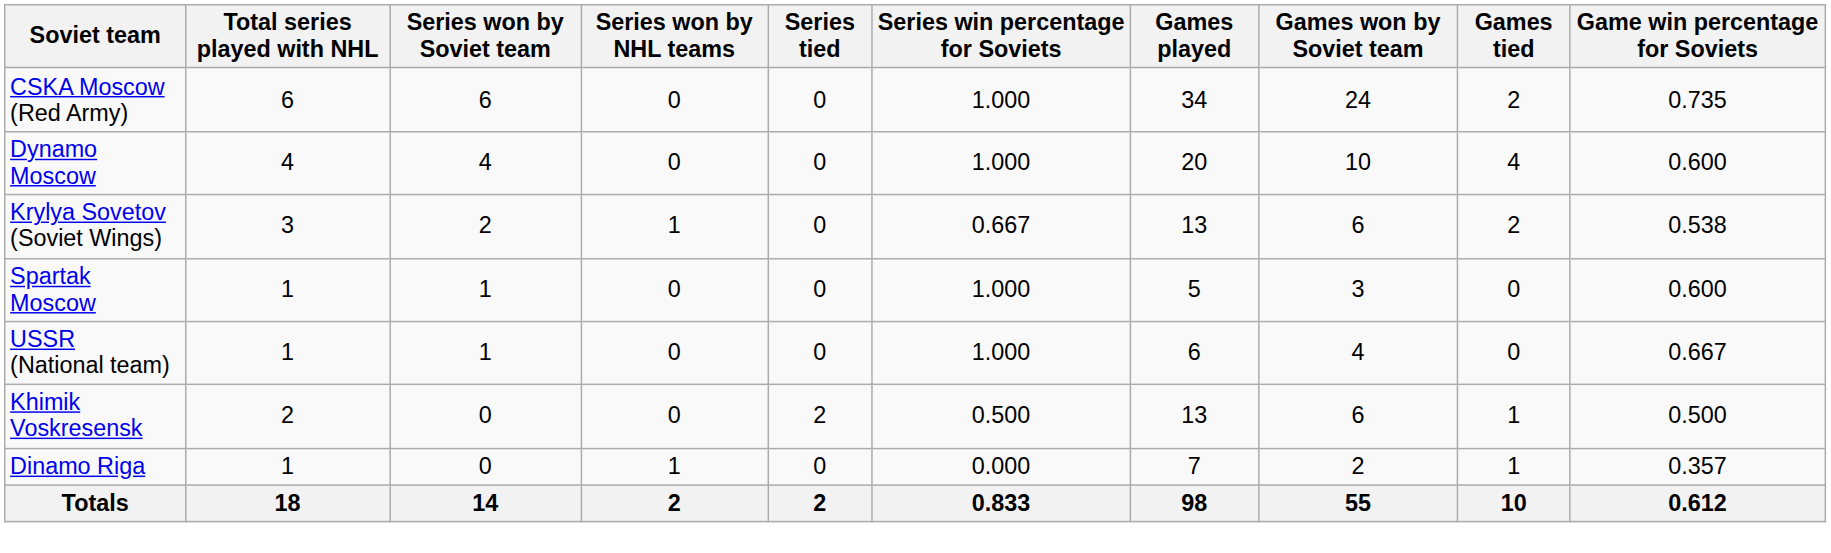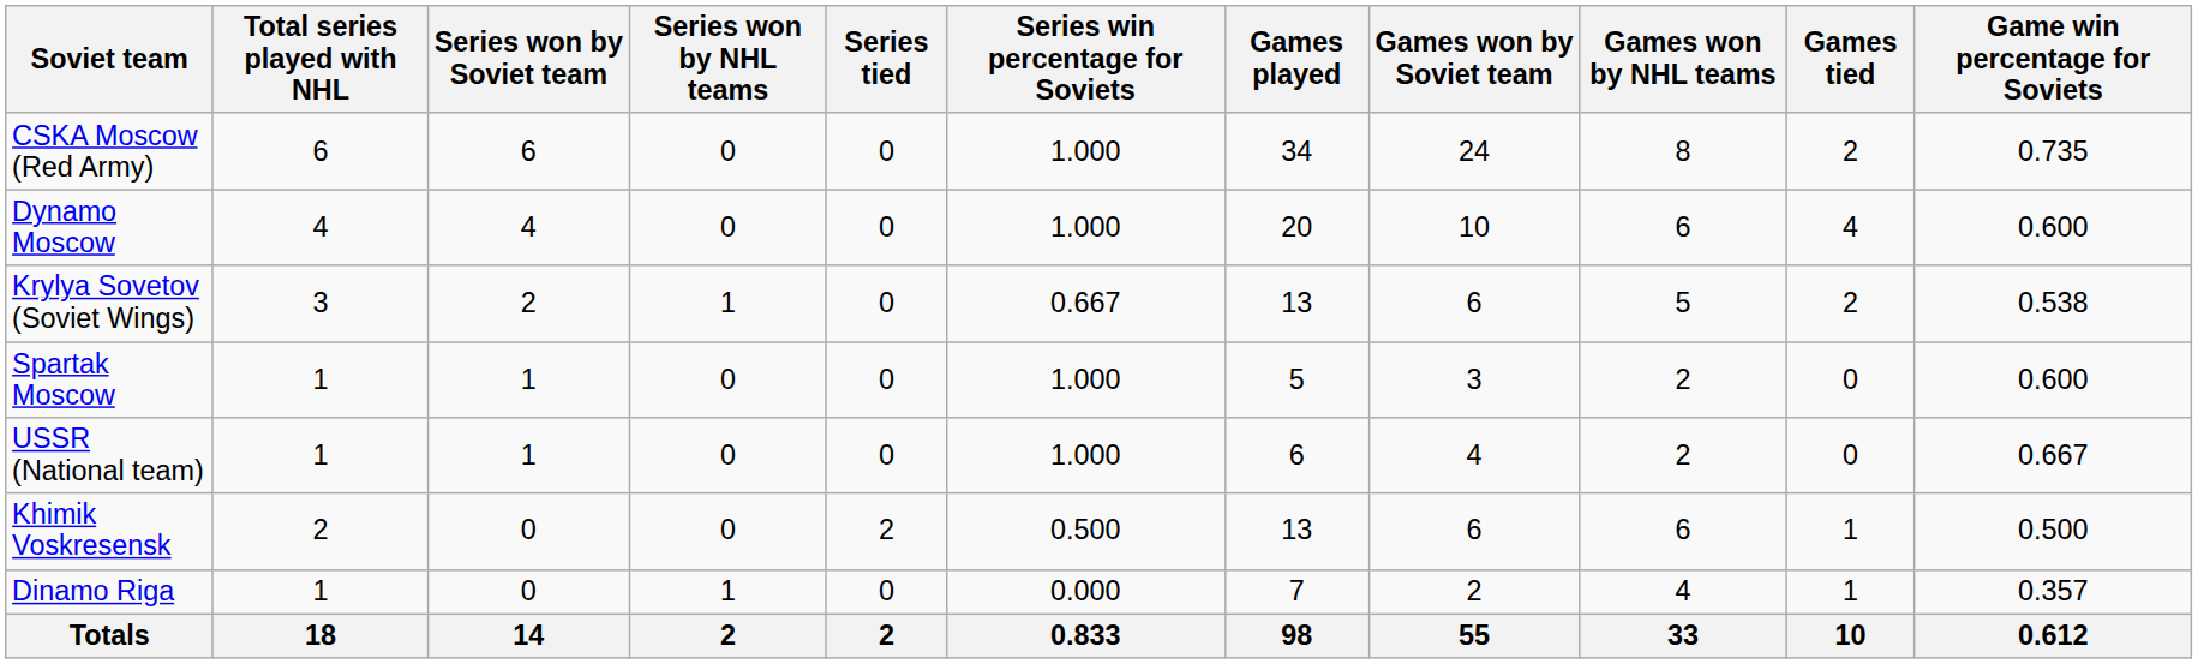 <table class="wikitable">
 <tr>
 <th>Soviet team</th>
 <th>Total series played with NHL</th>
 <th>Series won by Soviet team</th>
 <th>Series won by NHL teams</th>
 <th>Series tied</th>
 <th>Series win percentage for Soviets</th>
 <th>Games played</th>
 <th>Games won by Soviet team</th>
+<th>Games won by NHL teams</th>
 <th>Games tied</th>
 <th>Game win percentage for Soviets</th>
 </tr>
 <tr style="text-align:center;">
 <td align=left><a href='#'>CSKA Moscow</a><br>(Red Army)</td>
 <td>6</td>
 <td>6</td>
 <td>0</td>
 <td>0</td>
 <td>1.000</td>
 <td>34</td>
 <td>24</td>
+<td>8</td>
 <td>2</td>
 <td>0.735</td>
 </tr>
 <tr style="text-align:center;">
 <td align=left><a href='#'>Dynamo Moscow</a></td>
 <td>4</td>
 <td>4</td>
 <td>0</td>
 <td>0</td>
 <td>1.000</td>
 <td>20</td>
 <td>10</td>
+<td>6</td>
 <td>4</td>
 <td>0.600</td>
 </tr>
 <tr style="text-align:center;">
 <td align=left><a href='#'>Krylya Sovetov</a><br>(Soviet Wings)</td>
 <td>3</td>
 <td>2</td>
 <td>1</td>
 <td>0</td>
 <td>0.667</td>
 <td>13</td>
 <td>6</td>
+<td>5</td>
 <td>2</td>
 <td>0.538</td>
 </tr>
 <tr style="text-align:center;">
 <td align=left><a href='#'>Spartak Moscow</a></td>
 <td>1</td>
 <td>1</td>
 <td>0</td>
 <td>0</td>
 <td>1.000</td>
 <td>5</td>
 <td>3</td>
+<td>2</td>
 <td>0</td>
 <td>0.600</td>
 </tr>
 <tr style="text-align:center;">
 <td align=left><a href='#'>USSR</a><br>(National team)</td>
 <td>1</td>
 <td>1</td>
 <td>0</td>
 <td>0</td>
 <td>1.000</td>
 <td>6</td>
 <td>4</td>
+<td>2</td>
 <td>0</td>
 <td>0.667</td>
 </tr>
 <tr style="text-align:center;">
 <td align=left><a href='#'>Khimik Voskresensk</a></td>
 <td>2</td>
 <td>0</td>
 <td>0</td>
 <td>2</td>
 <td>0.500</td>
 <td>13</td>
+<td>6</td>
 <td>6</td>
 <td>1</td>
 <td>0.500</td>
 </tr>
 <tr style="text-align:center;">
 <td align=left><a href='#'>Dinamo Riga</a></td>
 <td>1</td>
 <td>0</td>
 <td>1</td>
 <td>0</td>
 <td>0.000</td>
 <td>7</td>
 <td>2</td>
+<td>4</td>
 <td>1</td>
 <td>0.357</td>
 </tr>
 <tr style="text-align:center;">
 <th>Totals</th>
 <th>18</th>
 <th>14</th>
 <th>2</th>
 <th>2</th>
 <th>0.833</th>
 <th>98</th>
 <th>55</th>
+<th>33</th>
 <th>10</th>
 <th>0.612</th>
 </tr>
 </table>
